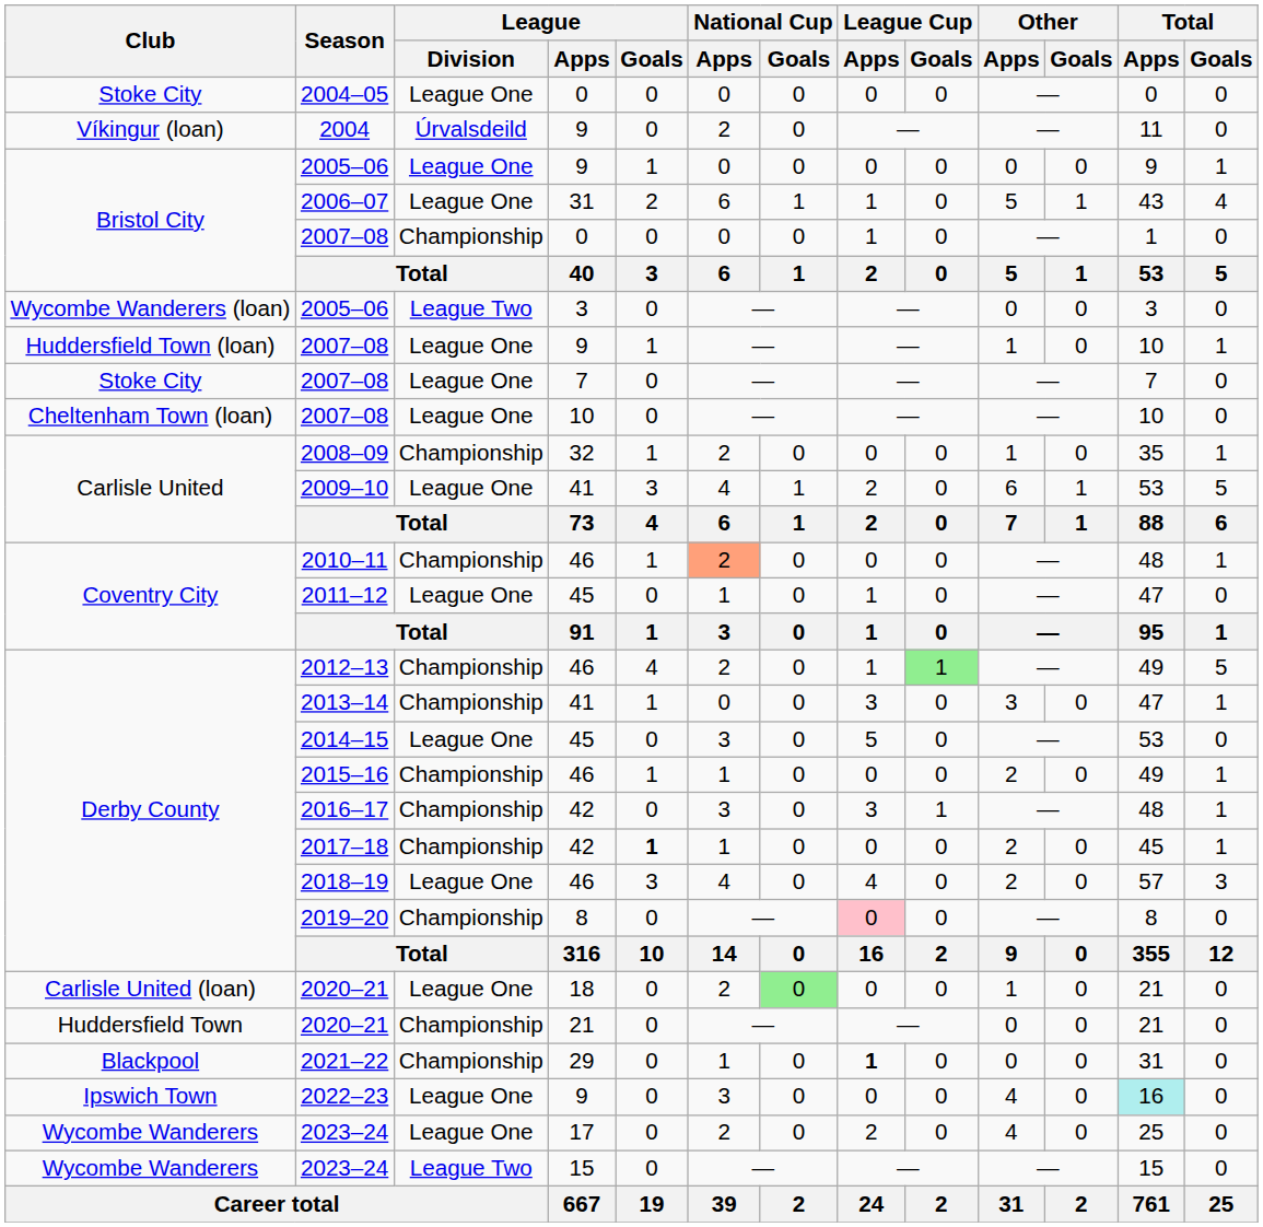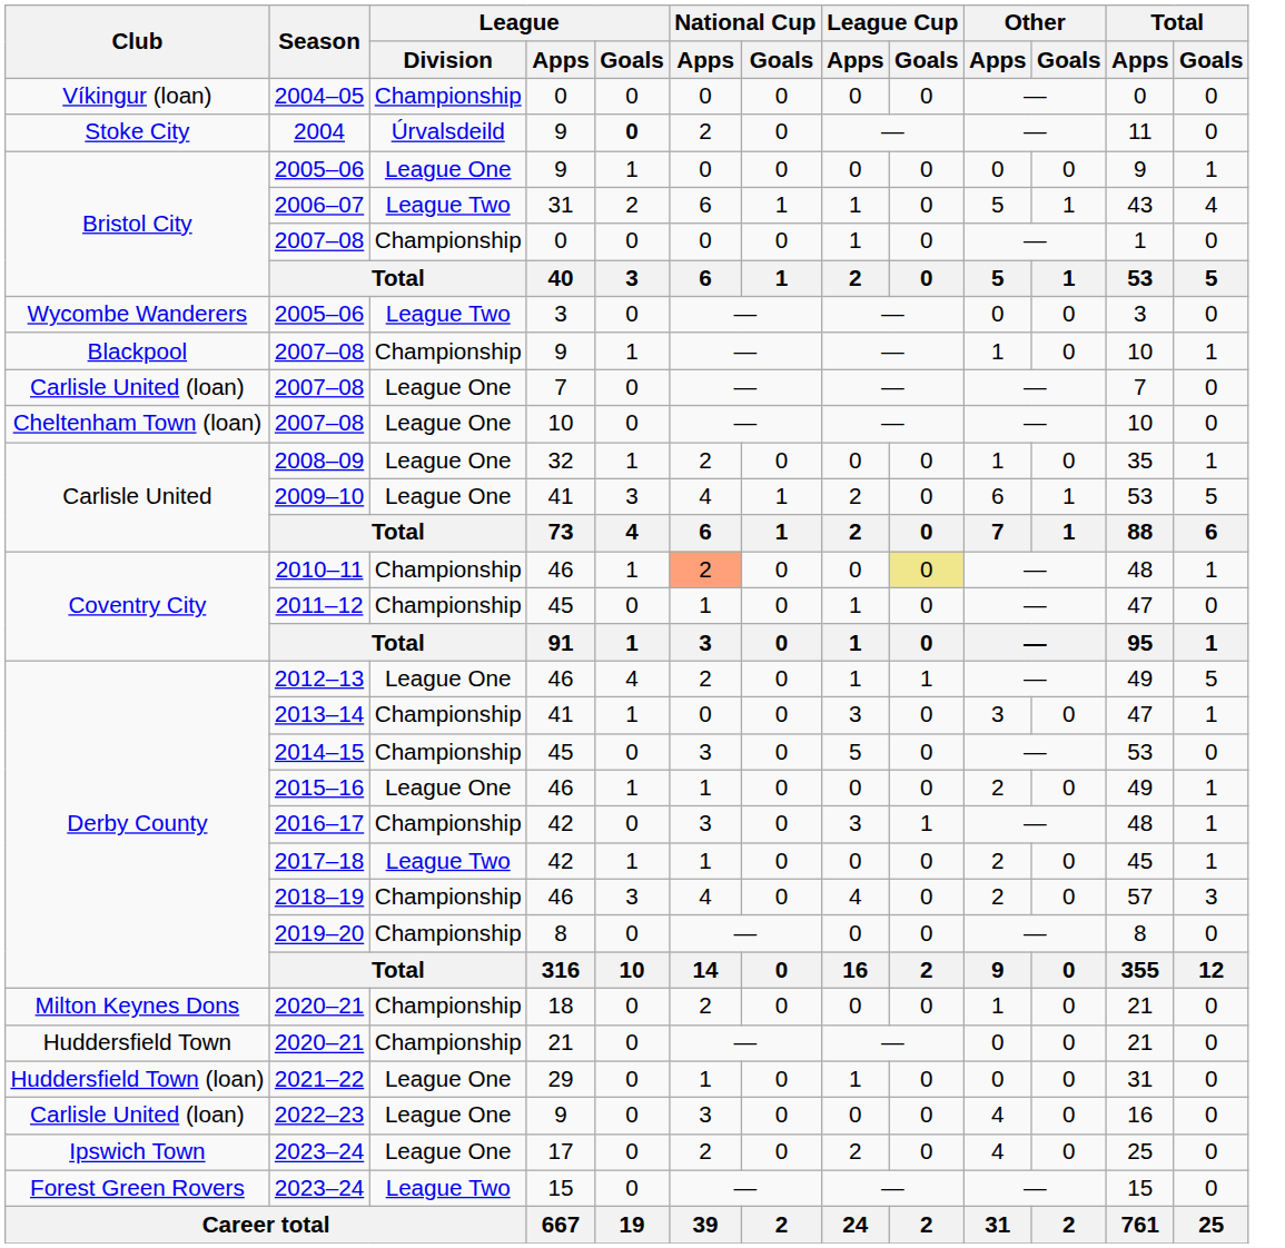 <table class=wikitable style="text-align:center">
 <tr>
 <th rowspan="2">Club</th>
 <th rowspan="2">Season</th>
 <th colspan="3">League</th>
 <th colspan="2">National Cup</th>
 <th colspan="2">League Cup</th>
 <th colspan="2">Other</th>
 <th colspan="2">Total</th>
 </tr>
 <tr>
 <th>Division</th>
 <th>Apps</th>
 <th>Goals</th>
 <th>Apps</th>
 <th>Goals</th>
 <th>Apps</th>
 <th>Goals</th>
 <th>Apps</th>
 <th>Goals</th>
 <th>Apps</th>
 <th>Goals</th>
 </tr>
 <tr>
-<td><a href='#'>Stoke City</a></td>
+<td><a href='#'>Víkingur</a> (loan)</td>
 <td><a href='#'>2004–05</a></td>
-<td>League One</td>
+<td><a href='#'>Championship</a></td>
 <td>0</td>
 <td>0</td>
 <td>0</td>
 <td>0</td>
 <td>0</td>
 <td>0</td>
 <td colspan="2">—</td>
 <td>0</td>
 <td>0</td>
 </tr>
 <tr>
-<td><a href='#'>Víkingur</a> (loan)</td>
+<td><a href='#'>Stoke City</a></td>
 <td><a href='#'>2004</a></td>
 <td><a href='#'>Úrvalsdeild</a></td>
 <td>9</td>
-<td>0</td>
+<td><strong>0</strong></td>
 <td>2</td>
 <td>0</td>
 <td colspan="2">—</td>
 <td colspan="2">—</td>
 <td>11</td>
 <td>0</td>
 </tr>
 <tr>
 <td rowspan="4"><a href='#'>Bristol City</a></td>
 <td><a href='#'>2005–06</a></td>
 <td><a href='#'>League One</a></td>
 <td>9</td>
 <td>1</td>
 <td>0</td>
 <td>0</td>
 <td>0</td>
 <td>0</td>
 <td>0</td>
 <td>0</td>
 <td>9</td>
 <td>1</td>
 </tr>
 <tr>
 <td><a href='#'>2006–07</a></td>
-<td>League One</td>
+<td><a href='#'>League Two</a></td>
 <td>31</td>
 <td>2</td>
 <td>6</td>
 <td>1</td>
 <td>1</td>
 <td>0</td>
 <td>5</td>
 <td>1</td>
 <td>43</td>
 <td>4</td>
 </tr>
 <tr>
 <td><a href='#'>2007–08</a></td>
 <td>Championship</td>
 <td>0</td>
 <td>0</td>
 <td>0</td>
 <td>0</td>
 <td>1</td>
 <td>0</td>
 <td colspan="2">—</td>
 <td>1</td>
 <td>0</td>
 </tr>
 <tr>
 <th colspan="2">Total</th>
 <th>40</th>
 <th>3</th>
 <th>6</th>
 <th>1</th>
 <th>2</th>
 <th>0</th>
 <th>5</th>
 <th>1</th>
 <th>53</th>
 <th>5</th>
 </tr>
 <tr>
-<td><a href='#'>Wycombe Wanderers</a> (loan)</td>
+<td><a href='#'>Wycombe Wanderers</a></td>
 <td><a href='#'>2005–06</a></td>
 <td><a href='#'>League Two</a></td>
 <td>3</td>
 <td>0</td>
 <td colspan="2">—</td>
 <td colspan="2">—</td>
 <td>0</td>
 <td>0</td>
 <td>3</td>
 <td>0</td>
 </tr>
 <tr>
-<td><a href='#'>Huddersfield Town</a> (loan)</td>
+<td><a href='#'>Blackpool</a></td>
 <td><a href='#'>2007–08</a></td>
-<td>League One</td>
+<td>Championship</td>
 <td>9</td>
 <td>1</td>
 <td colspan="2">—</td>
 <td colspan="2">—</td>
 <td>1</td>
 <td>0</td>
 <td>10</td>
 <td>1</td>
 </tr>
 <tr>
-<td><a href='#'>Stoke City</a></td>
+<td><a href='#'>Carlisle United</a> (loan)</td>
 <td><a href='#'>2007–08</a></td>
 <td>League One</td>
 <td>7</td>
 <td>0</td>
 <td colspan="2">—</td>
 <td colspan="2">—</td>
 <td colspan="2">—</td>
 <td>7</td>
 <td>0</td>
 </tr>
 <tr>
 <td><a href='#'>Cheltenham Town</a> (loan)</td>
 <td><a href='#'>2007–08</a></td>
 <td>League One</td>
 <td>10</td>
 <td>0</td>
 <td colspan="2">—</td>
 <td colspan="2">—</td>
 <td colspan="2">—</td>
 <td>10</td>
 <td>0</td>
 </tr>
 <tr>
 <td rowspan="3">Carlisle United</td>
 <td><a href='#'>2008–09</a></td>
-<td>Championship</td>
+<td>League One</td>
 <td>32</td>
 <td>1</td>
 <td>2</td>
 <td>0</td>
 <td>0</td>
 <td>0</td>
 <td>1</td>
 <td>0</td>
 <td>35</td>
 <td>1</td>
 </tr>
 <tr>
 <td><a href='#'>2009–10</a></td>
 <td>League One</td>
 <td>41</td>
 <td>3</td>
 <td>4</td>
 <td>1</td>
 <td>2</td>
 <td>0</td>
 <td>6</td>
 <td>1</td>
 <td>53</td>
 <td>5</td>
 </tr>
 <tr>
 <th colspan="2">Total</th>
 <th>73</th>
 <th>4</th>
 <th>6</th>
 <th>1</th>
 <th>2</th>
 <th>0</th>
 <th>7</th>
 <th>1</th>
 <th>88</th>
 <th>6</th>
 </tr>
 <tr>
 <td rowspan="3"><a href='#'>Coventry City</a></td>
 <td><a href='#'>2010–11</a></td>
 <td>Championship</td>
 <td>46</td>
 <td>1</td>
 <td style="background: lightsalmon;">2</td>
 <td>0</td>
 <td>0</td>
-<td>0</td>
+<td style="background: khaki;">0</td>
 <td colspan="2">—</td>
 <td>48</td>
 <td>1</td>
 </tr>
 <tr>
 <td><a href='#'>2011–12</a></td>
-<td>League One</td>
+<td>Championship</td>
 <td>45</td>
 <td>0</td>
 <td>1</td>
 <td>0</td>
 <td>1</td>
 <td>0</td>
 <td colspan="2">—</td>
 <td>47</td>
 <td>0</td>
 </tr>
 <tr>
 <th colspan="2">Total</th>
 <th>91</th>
 <th>1</th>
 <th>3</th>
 <th>0</th>
 <th>1</th>
 <th>0</th>
 <th colspan="2">—</th>
 <th>95</th>
 <th>1</th>
 </tr>
 <tr>
 <td rowspan="9"><a href='#'>Derby County</a></td>
 <td><a href='#'>2012–13</a></td>
-<td>Championship</td>
+<td>League One</td>
 <td>46</td>
 <td>4</td>
 <td>2</td>
 <td>0</td>
 <td>1</td>
-<td style="background: lightgreen;">1</td>
+<td>1</td>
 <td colspan="2">—</td>
 <td>49</td>
 <td>5</td>
 </tr>
 <tr>
 <td><a href='#'>2013–14</a></td>
 <td>Championship</td>
 <td>41</td>
 <td>1</td>
 <td>0</td>
 <td>0</td>
 <td>3</td>
 <td>0</td>
 <td>3</td>
 <td>0</td>
 <td>47</td>
 <td>1</td>
 </tr>
 <tr>
 <td><a href='#'>2014–15</a></td>
-<td>League One</td>
+<td>Championship</td>
 <td>45</td>
 <td>0</td>
 <td>3</td>
 <td>0</td>
 <td>5</td>
 <td>0</td>
 <td colspan="2">—</td>
 <td>53</td>
 <td>0</td>
 </tr>
 <tr>
 <td><a href='#'>2015–16</a></td>
-<td>Championship</td>
+<td>League One</td>
 <td>46</td>
 <td>1</td>
 <td>1</td>
 <td>0</td>
 <td>0</td>
 <td>0</td>
 <td>2</td>
 <td>0</td>
 <td>49</td>
 <td>1</td>
 </tr>
 <tr>
 <td><a href='#'>2016–17</a></td>
 <td>Championship</td>
 <td>42</td>
 <td>0</td>
 <td>3</td>
 <td>0</td>
 <td>3</td>
 <td>1</td>
 <td colspan="2">—</td>
 <td>48</td>
 <td>1</td>
 </tr>
 <tr>
 <td><a href='#'>2017–18</a></td>
-<td>Championship</td>
+<td><a href='#'>League Two</a></td>
 <td>42</td>
-<td><strong>1</strong></td>
+<td>1</td>
 <td>1</td>
 <td>0</td>
 <td>0</td>
 <td>0</td>
 <td>2</td>
 <td>0</td>
 <td>45</td>
 <td>1</td>
 </tr>
 <tr>
 <td><a href='#'>2018–19</a></td>
-<td>League One</td>
+<td>Championship</td>
 <td>46</td>
 <td>3</td>
 <td>4</td>
 <td>0</td>
 <td>4</td>
 <td>0</td>
 <td>2</td>
 <td>0</td>
 <td>57</td>
 <td>3</td>
 </tr>
 <tr>
 <td><a href='#'>2019–20</a></td>
 <td>Championship</td>
 <td>8</td>
 <td>0</td>
 <td colspan="2">—</td>
-<td style="background: pink;">0</td>
+<td>0</td>
 <td>0</td>
 <td colspan="2">—</td>
 <td>8</td>
 <td>0</td>
 </tr>
 <tr>
 <th colspan="2">Total</th>
 <th>316</th>
 <th>10</th>
 <th>14</th>
 <th>0</th>
 <th>16</th>
 <th>2</th>
 <th>9</th>
 <th>0</th>
 <th>355</th>
 <th>12</th>
 </tr>
 <tr>
-<td><a href='#'>Carlisle United</a> (loan)</td>
+<td><a href='#'>Milton Keynes Dons</a></td>
 <td><a href='#'>2020–21</a></td>
-<td>League One</td>
+<td>Championship</td>
 <td>18</td>
 <td>0</td>
 <td>2</td>
-<td style="background: lightgreen;">0</td>
+<td>0</td>
 <td>0</td>
 <td>0</td>
 <td>1</td>
 <td>0</td>
 <td>21</td>
 <td>0</td>
 </tr>
 <tr>
 <td>Huddersfield Town</td>
 <td><a href='#'>2020–21</a></td>
 <td>Championship</td>
 <td>21</td>
 <td>0</td>
 <td colspan="2">—</td>
 <td colspan="2">—</td>
 <td>0</td>
 <td>0</td>
 <td>21</td>
 <td>0</td>
 </tr>
 <tr>
-<td><a href='#'>Blackpool</a></td>
+<td><a href='#'>Huddersfield Town</a> (loan)</td>
 <td><a href='#'>2021–22</a></td>
-<td>Championship</td>
+<td>League One</td>
 <td>29</td>
 <td>0</td>
 <td>1</td>
 <td>0</td>
-<td><strong>1</strong></td>
+<td>1</td>
 <td>0</td>
 <td>0</td>
 <td>0</td>
 <td>31</td>
 <td>0</td>
 </tr>
 <tr>
-<td><a href='#'>Ipswich Town</a></td>
+<td><a href='#'>Carlisle United</a> (loan)</td>
 <td><a href='#'>2022–23</a></td>
 <td>League One</td>
 <td>9</td>
 <td>0</td>
 <td>3</td>
 <td>0</td>
 <td>0</td>
 <td>0</td>
 <td>4</td>
 <td>0</td>
-<td style="background: paleturquoise;">16</td>
+<td>16</td>
 <td>0</td>
 </tr>
 <tr>
-<td><a href='#'>Wycombe Wanderers</a></td>
+<td><a href='#'>Ipswich Town</a></td>
 <td><a href='#'>2023–24</a></td>
 <td>League One</td>
 <td>17</td>
 <td>0</td>
 <td>2</td>
 <td>0</td>
 <td>2</td>
 <td>0</td>
 <td>4</td>
 <td>0</td>
 <td>25</td>
 <td>0</td>
 </tr>
 <tr>
-<td><a href='#'>Wycombe Wanderers</a></td>
+<td><a href='#'>Forest Green Rovers</a></td>
 <td><a href='#'>2023–24</a></td>
 <td><a href='#'>League Two</a></td>
 <td>15</td>
 <td>0</td>
 <td colspan="2">—</td>
 <td colspan="2">—</td>
 <td colspan="2">—</td>
 <td>15</td>
 <td>0</td>
 </tr>
 <tr>
 <th colspan="3">Career total</th>
 <th>667</th>
 <th>19</th>
 <th>39</th>
 <th>2</th>
 <th>24</th>
 <th>2</th>
 <th>31</th>
 <th>2</th>
 <th>761</th>
 <th>25</th>
 </tr>
 </table>
